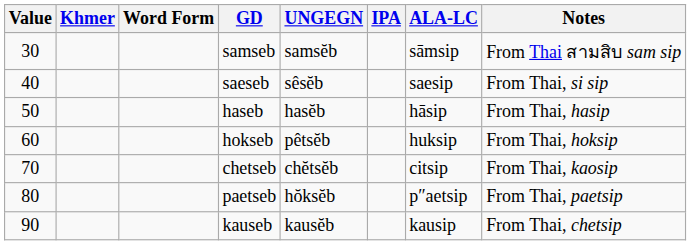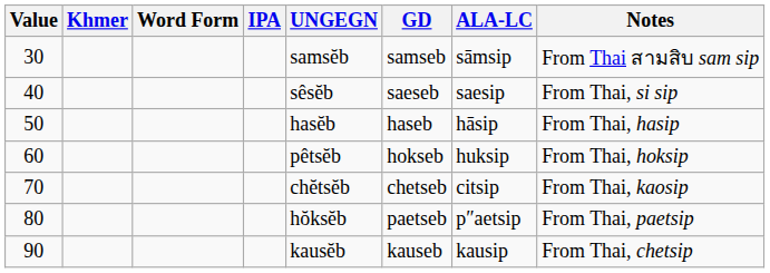 <table class="wikitable">
 <tr>
 <th>Value</th>
 <th><a href='#'>Khmer</a></th>
 <th>Word Form</th>
+<th><a href='#'>IPA</a></th>
+<th><a href='#'>UNGEGN</a></th>
 <th><a href='#'>GD</a></th>
-<th><a href='#'>UNGEGN</a></th>
-<th><a href='#'>IPA</a></th>
 <th><a href='#'>ALA-LC</a></th>
 <th>Notes</th>
 </tr>
 <tr>
 <td align=center>30</td>
 <td></td>
 <td></td>
+<td></td>
+<td>samsĕb</td>
 <td>samseb</td>
-<td>samsĕb</td>
-<td></td>
 <td>sāmsip</td>
 <td>From <a href='#'>Thai</a> สามสิบ <em>sam sip</em></td>
 </tr>
 <tr>
 <td align=center>40</td>
 <td></td>
 <td></td>
+<td></td>
+<td>sêsĕb</td>
 <td>saeseb</td>
-<td>sêsĕb</td>
-<td></td>
 <td>saesip</td>
 <td>From Thai,  <em>si sip</em></td>
 </tr>
 <tr>
 <td align=center>50</td>
 <td></td>
 <td></td>
+<td></td>
+<td>hasĕb</td>
 <td>haseb</td>
-<td>hasĕb</td>
-<td></td>
 <td>hāsip</td>
 <td>From Thai,  <em>hasip</em></td>
 </tr>
 <tr>
 <td align=center>60</td>
 <td></td>
 <td></td>
+<td></td>
+<td>pêtsĕb</td>
 <td>hokseb</td>
-<td>pêtsĕb</td>
-<td></td>
 <td>huksip</td>
 <td>From Thai,  <em>hoksip</em></td>
 </tr>
 <tr>
 <td align=center>70</td>
 <td></td>
 <td></td>
+<td></td>
+<td>chĕtsĕb</td>
 <td>chetseb</td>
-<td>chĕtsĕb</td>
-<td></td>
 <td>citsip</td>
 <td>From Thai,  <em>kaosip</em></td>
 </tr>
 <tr>
 <td align=center>80</td>
 <td></td>
 <td></td>
+<td></td>
+<td>hŏksĕb</td>
 <td>paetseb</td>
-<td>hŏksĕb</td>
-<td></td>
 <td>p″aetsip</td>
 <td>From Thai,  <em>paetsip</em></td>
 </tr>
 <tr>
 <td align=center>90</td>
 <td></td>
 <td></td>
+<td></td>
+<td>kausĕb</td>
 <td>kauseb</td>
-<td>kausĕb</td>
-<td></td>
 <td>kausip</td>
 <td>From Thai,  <em>chetsip</em></td>
 </tr>
 </table>
